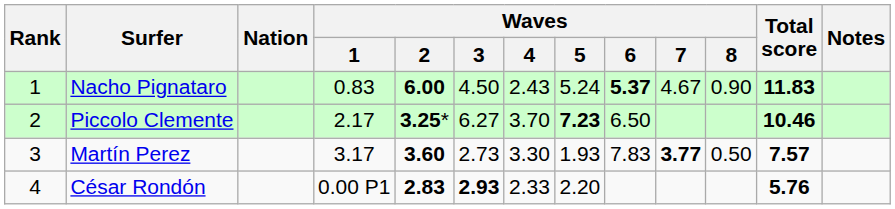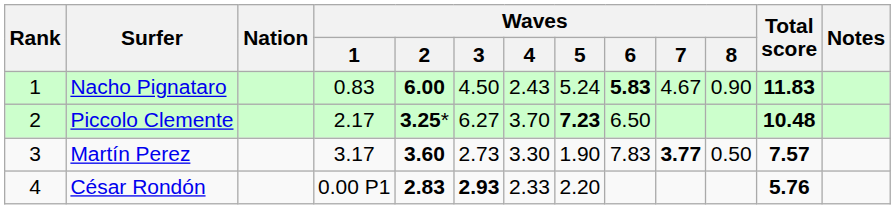 <table class="wikitable sortable" style="text-align:center">
 <tr>
 <th rowspan=2>Rank</th>
 <th rowspan=2>Surfer</th>
 <th rowspan=2>Nation</th>
 <th colspan=8>Waves</th>
 <th rowspan=2>Total<br>score</th>
 <th rowspan=2>Notes</th>
 </tr>
 <tr>
 <th>1</th>
 <th>2</th>
 <th>3</th>
 <th>4</th>
 <th>5</th>
 <th>6</th>
 <th>7</th>
 <th>8</th>
 </tr>
 <tr bgcolor=ccffcc>
 <td>1</td>
 <td align=left><a href='#'>Nacho Pignataro</a></td>
 <td align=left></td>
 <td>0.83</td>
 <td><strong>6.00</strong></td>
 <td>4.50</td>
 <td>2.43</td>
 <td>5.24</td>
-<td><strong>5.37</strong></td>
+<td><strong>5.83</strong></td>
 <td>4.67</td>
 <td>0.90</td>
 <td><strong>11.83</strong></td>
 <td></td>
 </tr>
 <tr bgcolor=ccffcc>
 <td>2</td>
 <td align=left><a href='#'>Piccolo Clemente</a></td>
 <td align=left></td>
 <td>2.17</td>
 <td><strong>3.25</strong>*</td>
 <td>6.27</td>
 <td>3.70</td>
 <td><strong>7.23</strong></td>
 <td>6.50</td>
 <td></td>
 <td></td>
-<td><strong>10.46</strong></td>
+<td><strong>10.48</strong></td>
 <td></td>
 </tr>
 <tr>
 <td>3</td>
 <td align=left><a href='#'>Martín Perez</a></td>
 <td align=left></td>
 <td>3.17</td>
 <td><strong>3.60</strong></td>
 <td>2.73</td>
 <td>3.30</td>
-<td>1.93</td>
+<td>1.90</td>
 <td>7.83</td>
 <td><strong>3.77</strong></td>
 <td>0.50</td>
 <td><strong>7.57</strong></td>
 <td></td>
 </tr>
 <tr>
 <td>4</td>
 <td align=left><a href='#'>César Rondón</a></td>
 <td align=left></td>
 <td>0.00 P1</td>
 <td><strong>2.83</strong></td>
 <td><strong>2.93</strong></td>
 <td>2.33</td>
 <td>2.20</td>
 <td></td>
 <td></td>
 <td></td>
 <td><strong>5.76</strong></td>
 <td></td>
 </tr>
 </table>
